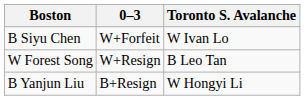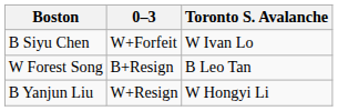 <table class="wikitable">
 <tr>
 <th>Boston</th>
 <th>0–3</th>
 <th>Toronto S. Avalanche</th>
 </tr>
 <tr>
 <td>B Siyu Chen</td>
 <td>W+Forfeit</td>
 <td>W Ivan Lo</td>
 </tr>
 <tr>
 <td>W Forest Song</td>
-<td>W+Resign</td>
+<td>B+Resign</td>
 <td>B Leo Tan</td>
 </tr>
 <tr>
 <td>B Yanjun Liu</td>
-<td>B+Resign</td>
+<td>W+Resign</td>
 <td>W Hongyi Li</td>
 </tr>
 </table>
